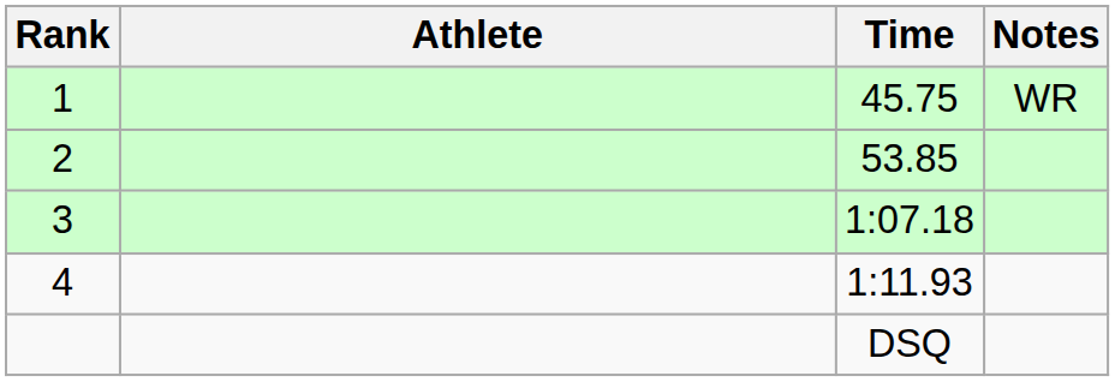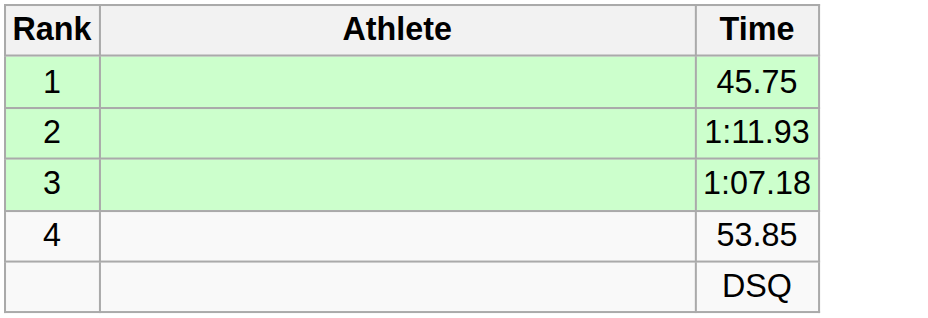 <table class="wikitable" style="text-align:center">
 <tr>
 <th>Rank</th>
 <th Style="width:18em">Athlete</th>
 <th>Time</th>
-<th>Notes</th>
 </tr>
 <tr style="background:#cfc">
 <td>1</td>
 <td style="text-align:left"></td>
 <td>45.75</td>
-<td>WR</td>
 </tr>
 <tr style="background:#cfc">
 <td>2</td>
 <td style="text-align:left"></td>
-<td>53.85</td>
-<td></td>
+<td>1:11.93</td>
 </tr>
 <tr style="background:#cfc">
 <td>3</td>
 <td style="text-align:left"></td>
 <td>1:07.18</td>
-<td></td>
 </tr>
 <tr>
 <td>4</td>
 <td style="text-align:left"></td>
-<td>1:11.93</td>
-<td></td>
+<td>53.85</td>
 </tr>
 <tr>
 <td></td>
 <td style="text-align:left"></td>
 <td>DSQ</td>
-<td></td>
 </tr>
 </table>
